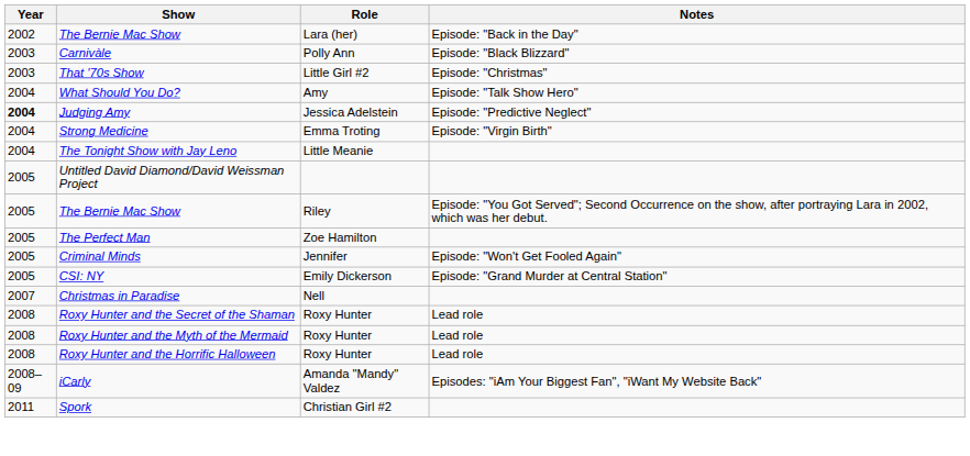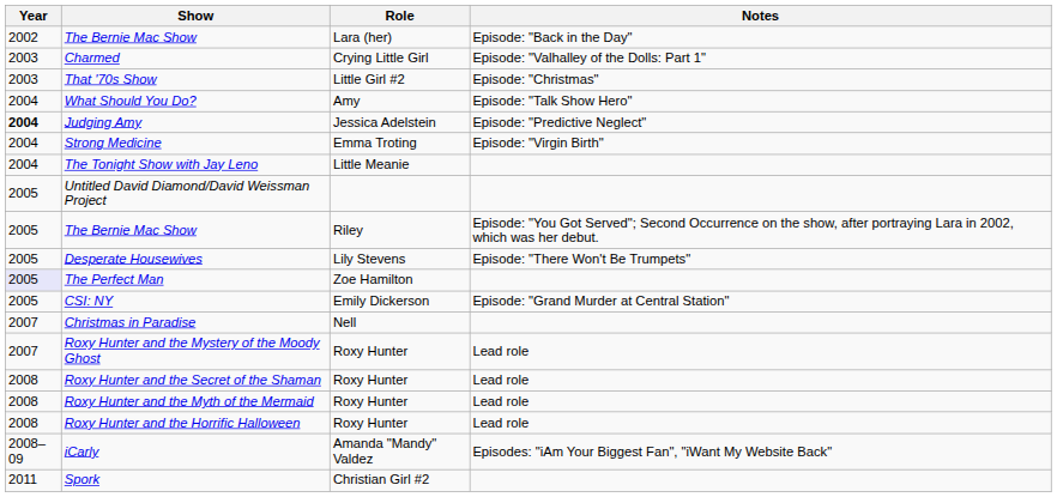 <table class="wikitable">
 <tr>
 <th>Year</th>
 <th>Show</th>
 <th>Role</th>
 <th>Notes</th>
 </tr>
 <tr>
 <td>2002</td>
 <td><em><a href='#'>The Bernie Mac Show</a></em></td>
 <td>Lara (her)</td>
 <td>Episode: "Back in the Day"</td>
 </tr>
 <tr>
 <td>2003</td>
-<td><em><a href='#'>Carnivàle</a></em></td>
-<td>Polly Ann</td>
-<td>Episode: "Black Blizzard"</td>
+<td><em><a href='#'>Charmed</a></em></td>
+<td>Crying Little Girl</td>
+<td>Episode: "Valhalley of the Dolls: Part 1"</td>
 </tr>
 <tr>
 <td>2003</td>
 <td><em><a href='#'>That '70s Show</a></em></td>
 <td>Little Girl #2</td>
 <td>Episode: "Christmas"</td>
 </tr>
 <tr>
 <td>2004</td>
 <td><em><a href='#'>What Should You Do?</a></em></td>
 <td>Amy</td>
 <td>Episode: "Talk Show Hero"</td>
 </tr>
 <tr>
 <td><strong>2004</strong></td>
 <td><em><a href='#'>Judging Amy</a></em></td>
 <td>Jessica Adelstein</td>
 <td>Episode: "Predictive Neglect"</td>
 </tr>
 <tr>
 <td>2004</td>
 <td><em><a href='#'>Strong Medicine</a></em></td>
 <td>Emma Troting</td>
 <td>Episode: "Virgin Birth"</td>
 </tr>
 <tr>
 <td>2004</td>
 <td><em><a href='#'>The Tonight Show with Jay Leno</a></em></td>
 <td>Little Meanie</td>
 <td></td>
 </tr>
 <tr>
 <td>2005</td>
 <td><em>Untitled David Diamond/David Weissman Project</em></td>
 <td></td>
 <td></td>
 </tr>
 <tr>
 <td>2005</td>
 <td><em><a href='#'>The Bernie Mac Show</a></em></td>
 <td>Riley</td>
 <td>Episode: "You Got Served"; Second Occurrence on the show, after portraying Lara in 2002, which was her debut.</td>
 </tr>
 <tr>
 <td>2005</td>
+<td><em><a href='#'>Desperate Housewives</a></em></td>
+<td>Lily Stevens</td>
+<td>Episode: "There Won't Be Trumpets"</td>
+</tr>
+<tr>
+<td style="background: lavender;">2005</td>
 <td><em><a href='#'>The Perfect Man</a></em></td>
 <td>Zoe Hamilton</td>
 <td></td>
-</tr>
-<tr>
-<td>2005</td>
-<td><em><a href='#'>Criminal Minds</a></em></td>
-<td>Jennifer</td>
-<td>Episode: "Won't Get Fooled Again"</td>
 </tr>
 <tr>
 <td>2005</td>
 <td><em><a href='#'>CSI: NY</a></em></td>
 <td>Emily Dickerson</td>
 <td>Episode: "Grand Murder at Central Station"</td>
 </tr>
 <tr>
 <td>2007</td>
 <td><em><a href='#'>Christmas in Paradise</a></em></td>
 <td>Nell</td>
 <td></td>
+</tr>
+<tr>
+<td>2007</td>
+<td><em><a href='#'>Roxy Hunter and the Mystery of the Moody Ghost</a></em></td>
+<td>Roxy Hunter</td>
+<td>Lead role</td>
 </tr>
 <tr>
 <td>2008</td>
 <td><em><a href='#'>Roxy Hunter and the Secret of the Shaman</a></em></td>
 <td>Roxy Hunter</td>
 <td>Lead role</td>
 </tr>
 <tr>
 <td>2008</td>
 <td><em><a href='#'>Roxy Hunter and the Myth of the Mermaid</a></em></td>
 <td>Roxy Hunter</td>
 <td>Lead role</td>
 </tr>
 <tr>
 <td>2008</td>
 <td><em><a href='#'>Roxy Hunter and the Horrific Halloween</a></em></td>
 <td>Roxy Hunter</td>
 <td>Lead role</td>
 </tr>
 <tr>
 <td>2008–09</td>
 <td><em><a href='#'>iCarly</a></em></td>
 <td>Amanda "Mandy" Valdez</td>
 <td>Episodes: "iAm Your Biggest Fan", "iWant My Website Back"</td>
 </tr>
 <tr>
 <td>2011</td>
 <td><em><a href='#'>Spork</a></em></td>
 <td>Christian Girl #2</td>
 <td></td>
 </tr>
 </table>
